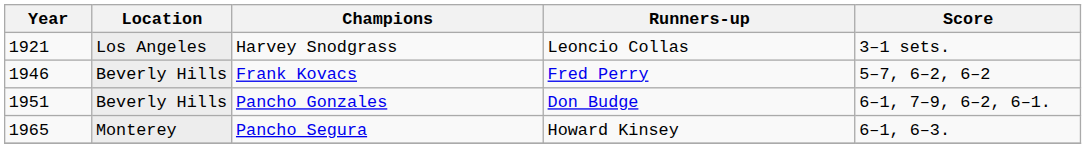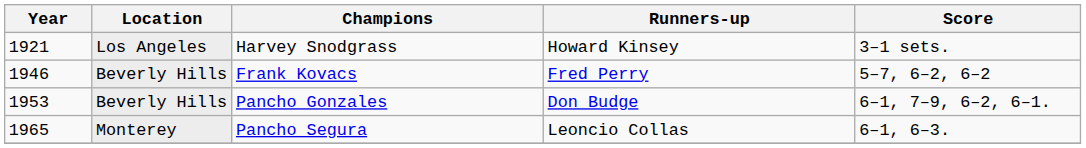 <table class="wikitable" style="font-size:98%;">
 <tr>
 <th style="width:60px;">Year</th>
 <th style="width:100px;">Location</th>
 <th style="width:230px;">Champions</th>
 <th style="width:230px;">Runners-up</th>
 <th style="width:165px;">Score</th>
 </tr>
 <tr>
 <td>1921</td>
 <td style="background:#ededed">Los Angeles</td>
 <td> Harvey Snodgrass</td>
-<td> Leoncio Collas</td>
+<td> Howard Kinsey</td>
 <td>3–1 sets.</td>
 </tr>
 <tr>
 <td>1946</td>
 <td style="background:#ededed">Beverly Hills</td>
 <td> <a href='#'>Frank Kovacs</a></td>
 <td> <a href='#'>Fred Perry</a></td>
 <td>5–7, 6–2, 6–2</td>
 </tr>
 <tr>
-<td>1951</td>
+<td>1953</td>
 <td style="background:#ededed">Beverly Hills</td>
 <td> <a href='#'>Pancho Gonzales</a></td>
 <td> <a href='#'>Don Budge</a></td>
 <td>6–1, 7–9, 6–2, 6–1.</td>
 </tr>
 <tr>
 <td>1965</td>
 <td style="background:#ededed">Monterey</td>
 <td> <a href='#'>Pancho Segura</a></td>
-<td> Howard Kinsey</td>
+<td> Leoncio Collas</td>
 <td>6–1, 6–3.</td>
 </tr>
 <tr>
 </tr>
 </table>
